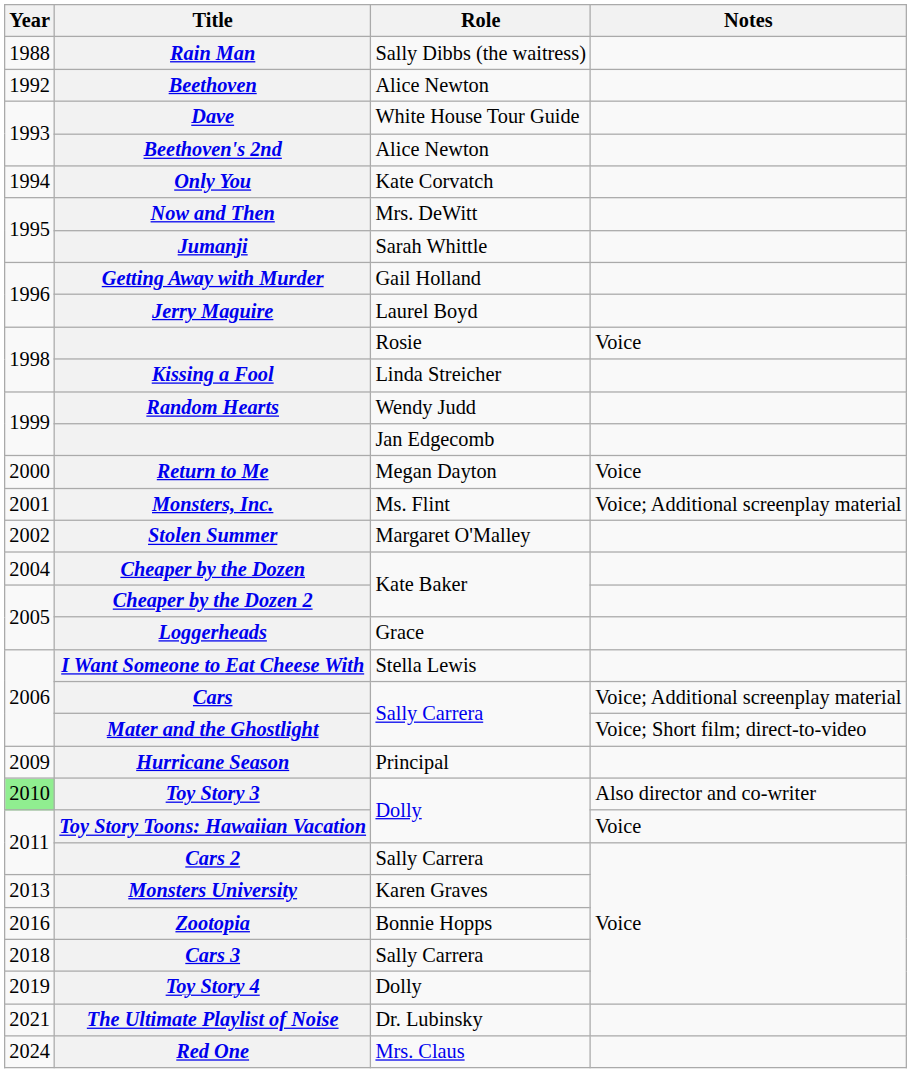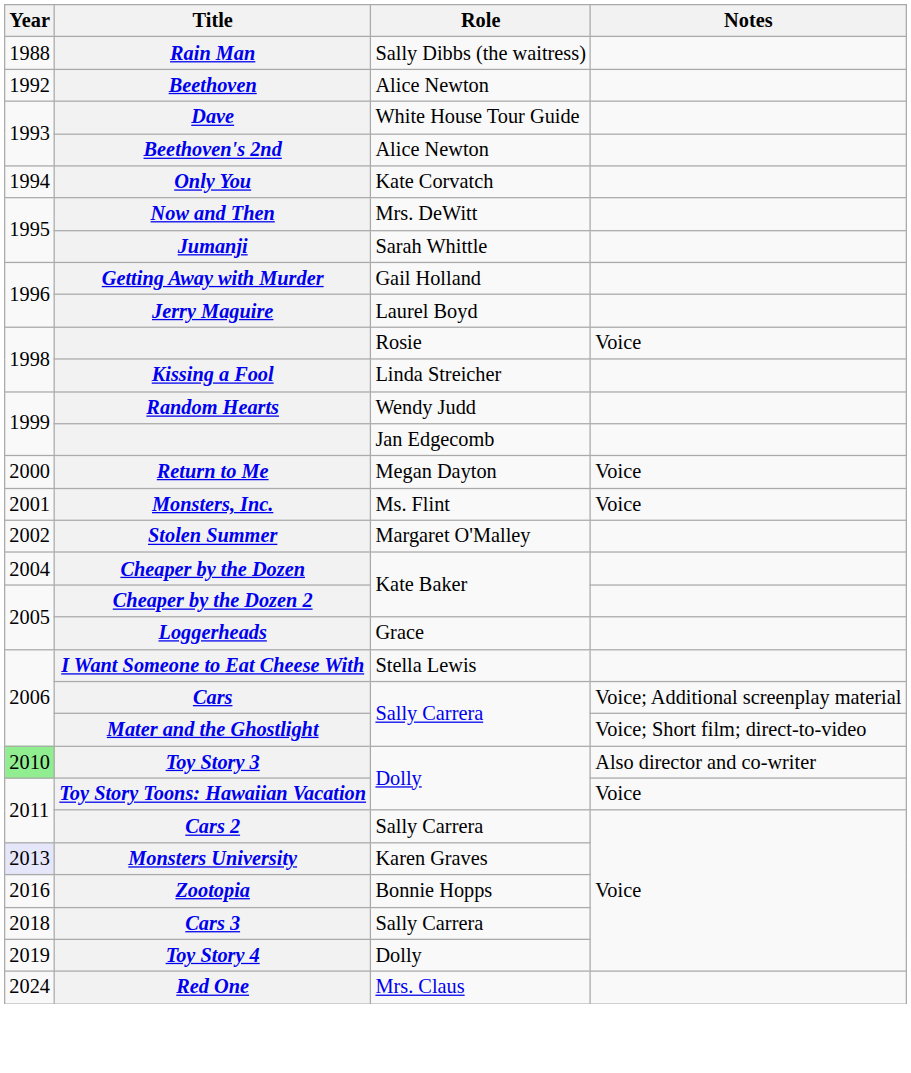 <table class="wikitable plainrowheaders sortable">
 <tr>
 <th scope="col">Year</th>
 <th scope="col">Title</th>
 <th scope="col">Role</th>
 <th scope="col" class="unsortable">Notes</th>
 </tr>
 <tr>
 <td>1988</td>
 <th scope="row"><em><a href='#'>Rain Man</a></em></th>
 <td>Sally Dibbs (the waitress)</td>
 <td></td>
 </tr>
 <tr>
 <td>1992</td>
 <th scope="row"><em><a href='#'>Beethoven</a></em></th>
 <td>Alice Newton</td>
 <td></td>
 </tr>
 <tr>
 <td rowspan="2">1993</td>
 <th scope="row"><em><a href='#'>Dave</a></em></th>
 <td>White House Tour Guide</td>
 <td></td>
 </tr>
 <tr>
 <th scope="row"><em><a href='#'>Beethoven's 2nd</a></em></th>
 <td>Alice Newton</td>
 <td></td>
 </tr>
 <tr>
 <td>1994</td>
 <th scope="row"><em><a href='#'>Only You</a></em></th>
 <td>Kate Corvatch</td>
 <td></td>
 </tr>
 <tr>
 <td rowspan="2">1995</td>
 <th scope="row"><em><a href='#'>Now and Then</a></em></th>
 <td>Mrs. DeWitt</td>
 <td></td>
 </tr>
 <tr>
 <th scope="row"><em><a href='#'>Jumanji</a></em></th>
 <td>Sarah Whittle</td>
 <td></td>
 </tr>
 <tr>
 <td rowspan="2">1996</td>
 <th scope="row"><em><a href='#'>Getting Away with Murder</a></em></th>
 <td>Gail Holland</td>
 <td></td>
 </tr>
 <tr>
 <th scope="row"><em><a href='#'>Jerry Maguire</a></em></th>
 <td>Laurel Boyd</td>
 <td></td>
 </tr>
 <tr>
 <td rowspan="2">1998</td>
 <th scope="row"><em></em></th>
 <td>Rosie</td>
 <td>Voice</td>
 </tr>
 <tr>
 <th scope="row"><em><a href='#'>Kissing a Fool</a></em></th>
 <td>Linda Streicher</td>
 <td></td>
 </tr>
 <tr>
 <td rowspan="2">1999</td>
 <th scope="row"><em><a href='#'>Random Hearts</a></em></th>
 <td>Wendy Judd</td>
 <td></td>
 </tr>
 <tr>
 <th scope="row"><em></em></th>
 <td>Jan Edgecomb</td>
 <td></td>
 </tr>
 <tr>
 <td>2000</td>
 <th scope="row"><em><a href='#'>Return to Me</a></em></th>
 <td>Megan Dayton</td>
 <td>Voice</td>
 </tr>
 <tr>
 <td>2001</td>
 <th scope="row"><em><a href='#'>Monsters, Inc.</a></em></th>
 <td>Ms. Flint</td>
-<td>Voice; Additional screenplay material</td>
+<td>Voice</td>
 </tr>
 <tr>
 <td>2002</td>
 <th scope="row"><em><a href='#'>Stolen Summer</a></em></th>
 <td>Margaret O'Malley</td>
 <td></td>
 </tr>
 <tr>
 <td>2004</td>
 <th scope="row"><em><a href='#'>Cheaper by the Dozen</a></em></th>
 <td rowspan="2">Kate Baker</td>
 <td></td>
 </tr>
 <tr>
 <td rowspan="2">2005</td>
 <th scope="row"><em><a href='#'>Cheaper by the Dozen 2</a></em></th>
 <td></td>
 </tr>
 <tr>
 <th scope="row"><em><a href='#'>Loggerheads</a></em></th>
 <td>Grace</td>
 <td></td>
 </tr>
 <tr>
 <td rowspan="3">2006</td>
 <th scope="row"><em><a href='#'>I Want Someone to Eat Cheese With</a></em></th>
 <td>Stella Lewis</td>
 <td></td>
 </tr>
 <tr>
 <th scope="row"><em><a href='#'>Cars</a></em></th>
 <td rowspan="2"><a href='#'>Sally Carrera</a></td>
 <td>Voice; Additional screenplay material</td>
 </tr>
 <tr>
 <th scope="row"><em><a href='#'>Mater and the Ghostlight</a></em></th>
 <td>Voice; Short film; direct-to-video</td>
 </tr>
 <tr>
-<td>2009</td>
-<th scope="row"><em><a href='#'>Hurricane Season</a></em></th>
-<td>Principal</td>
-<td></td>
-</tr>
-<tr>
 <td style="background: lightgreen;">2010</td>
 <th scope="row"><em><a href='#'>Toy Story 3</a></em></th>
 <td rowspan="2"><a href='#'>Dolly</a></td>
 <td>Also director and co-writer</td>
 </tr>
 <tr>
 <td rowspan="2">2011</td>
 <th scope="row"><em><a href='#'>Toy Story Toons: Hawaiian Vacation</a></em></th>
 <td>Voice</td>
 </tr>
 <tr>
 <th scope="row"><em><a href='#'>Cars 2</a></em></th>
 <td>Sally Carrera</td>
 <td rowspan="5">Voice</td>
 </tr>
 <tr>
-<td>2013</td>
+<td style="background: lavender;">2013</td>
 <th scope="row"><em><a href='#'>Monsters University</a></em></th>
 <td>Karen Graves</td>
 </tr>
 <tr>
 <td>2016</td>
 <th scope="row"><em><a href='#'>Zootopia</a></em></th>
 <td>Bonnie Hopps</td>
 </tr>
 <tr>
 <td>2018</td>
 <th scope="row"><em><a href='#'>Cars 3</a></em></th>
 <td>Sally Carrera</td>
 </tr>
 <tr>
 <td>2019</td>
 <th scope="row"><em><a href='#'>Toy Story 4</a></em></th>
 <td>Dolly</td>
 </tr>
 <tr>
-<td>2021</td>
-<th scope="row"><em><a href='#'>The Ultimate Playlist of Noise</a></em></th>
-<td>Dr. Lubinsky</td>
-<td></td>
-</tr>
-<tr>
 <td>2024</td>
 <th scope="row"><em><a href='#'>Red One</a></em></th>
 <td><a href='#'>Mrs. Claus</a></td>
 <td></td>
 </tr>
 </table>
